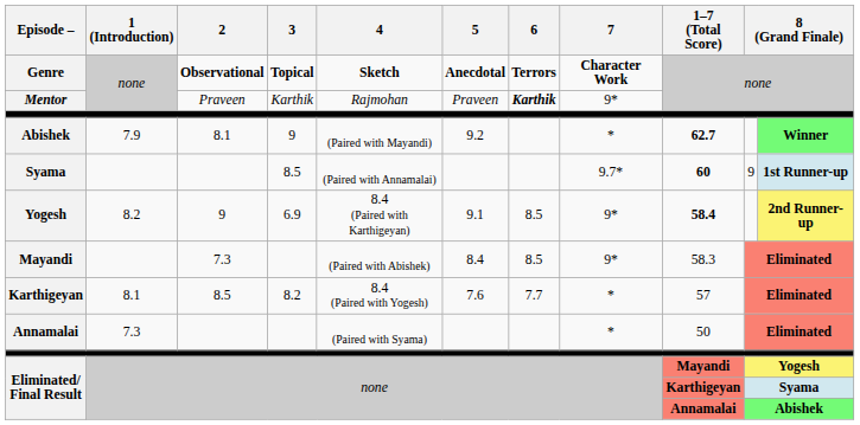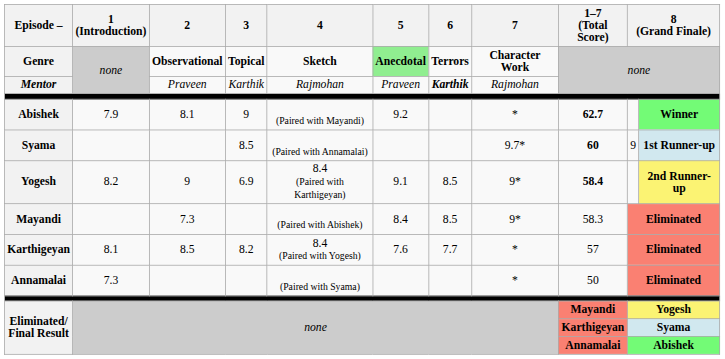 <table class="wikitable" style="text-align:center; width:100%; font-size:90%; line-height:15px;">
 <tr>
 <th>Episode –</th>
 <th>1<br><strong>(Introduction</strong>)</th>
 <th>2</th>
 <th>3</th>
 <th>4</th>
 <th>5</th>
 <th>6</th>
 <th>7</th>
 <th>1–7<br>(Total Score)</th>
 <th colspan="2">8<br>(Grand Finale)</th>
 </tr>
 <tr>
 <th>Genre</th>
 <td rowspan="2" bgcolor="#ccc"><em>none</em></td>
 <td><strong>Observational</strong></td>
 <td><strong>Topical</strong></td>
 <td><strong>Sketch</strong></td>
-<td><strong>Anecdotal</strong></td>
+<td style="background: lightgreen;"><strong>Anecdotal</strong></td>
 <td><strong>Terrors</strong></td>
 <td><strong>Character Work</strong></td>
 <td colspan="3" rowspan="2" bgcolor="#ccc"><em>none</em></td>
 </tr>
 <tr>
 <th><em>Mentor</em></th>
 <td><em>Praveen</em></td>
 <td><em>Karthik</em></td>
 <td><em>Rajmohan</em></td>
 <td><em>Praveen</em></td>
 <td><strong><em>Karthik</em></strong></td>
-<td>9*</td>
+<td><em>Rajmohan</em></td>
 </tr>
 <tr>
 <td colspan="11" bgcolor="black"></td>
 </tr>
 <tr>
 <th>Abishek</th>
 <td>7.9</td>
 <td>8.1</td>
 <td>9</td>
 <td><strong></strong><br><small>(Paired with Mayandi)</small></td>
 <td>9.2</td>
 <td><strong></strong></td>
 <td><strong></strong>*</td>
 <td><strong>62.7</strong></td>
 <td><strong></strong></td>
 <td style="background:#73FB76;"><strong>Winner</strong></td>
 </tr>
 <tr>
 <th>Syama</th>
 <td><strong></strong></td>
 <td><strong></strong></td>
 <td>8.5</td>
 <td><strong></strong><br><small>(Paired with Annamalai)</small></td>
 <td><strong></strong></td>
 <td><strong></strong></td>
 <td>9.7*</td>
 <td><strong>60</strong></td>
 <td>9</td>
 <td style="background:#D1E8EF;"><strong>1st Runner-up</strong></td>
 </tr>
 <tr>
 <th>Yogesh</th>
 <td>8.2</td>
 <td>9</td>
 <td>6.9</td>
 <td>8.4<br><small>(Paired with Karthigeyan)</small></td>
 <td>9.1</td>
 <td>8.5</td>
 <td>9*</td>
 <td><strong>58.4</strong></td>
 <td><strong></strong></td>
 <td style="background:#FBF373;"><strong>2nd Runner-up</strong></td>
 </tr>
 <tr>
 <th>Mayandi</th>
 <td><strong></strong></td>
 <td>7.3</td>
 <td><strong></strong></td>
 <td><strong></strong><br><small>(Paired with Abishek)</small></td>
 <td>8.4</td>
 <td>8.5</td>
 <td>9*</td>
 <td>58.3</td>
 <td colspan="2" bgcolor="salmon"><strong>Eliminated</strong></td>
 </tr>
 <tr>
 <th>Karthigeyan</th>
 <td>8.1</td>
 <td>8.5</td>
 <td>8.2</td>
 <td>8.4<br><small>(Paired with Yogesh)</small></td>
 <td>7.6</td>
 <td>7.7</td>
 <td><strong></strong>*</td>
 <td>57</td>
 <td colspan="2" bgcolor="salmon"><strong>Eliminated</strong></td>
 </tr>
 <tr>
 <th>Annamalai</th>
 <td>7.3</td>
 <td><strong></strong></td>
 <td><strong></strong></td>
 <td><strong></strong><br><small>(Paired with Syama)</small></td>
 <td><strong></strong></td>
 <td><strong></strong></td>
 <td><strong></strong>*</td>
 <td>50</td>
 <td colspan="2" bgcolor="salmon"><strong>Eliminated</strong></td>
 </tr>
 <tr>
 <td colspan="11" bgcolor="black"></td>
 </tr>
 <tr>
 <th rowspan="3">Eliminated/<br>Final Result</th>
 <td colspan="7" rowspan="3" bgcolor="#ccc"><em>none</em></td>
 <td bgcolor="salmon"><strong>Mayandi</strong></td>
 <td colspan="2" style="background:#FBF373"><strong>Yogesh</strong></td>
 </tr>
 <tr>
 <td bgcolor="salmon"><strong>Karthigeyan</strong></td>
 <td colspan="2" style="background:#D1E8EF;"><strong>Syama</strong></td>
 </tr>
 <tr>
 <td bgcolor="salmon"><strong>Annamalai</strong></td>
 <td colspan="2" style="background:#73FB76;"><strong>Abishek</strong></td>
 </tr>
 </table>
